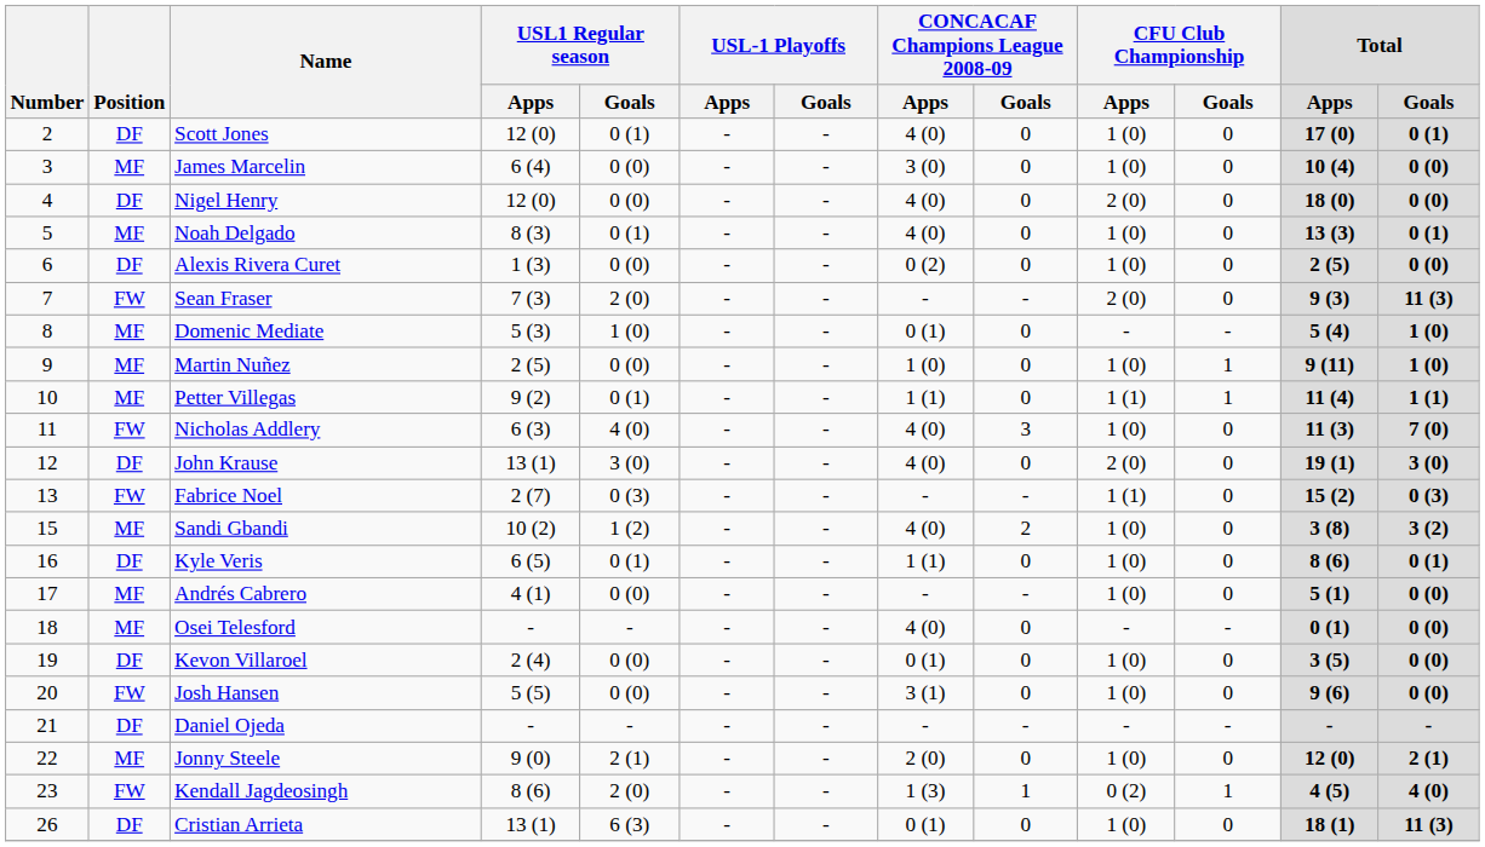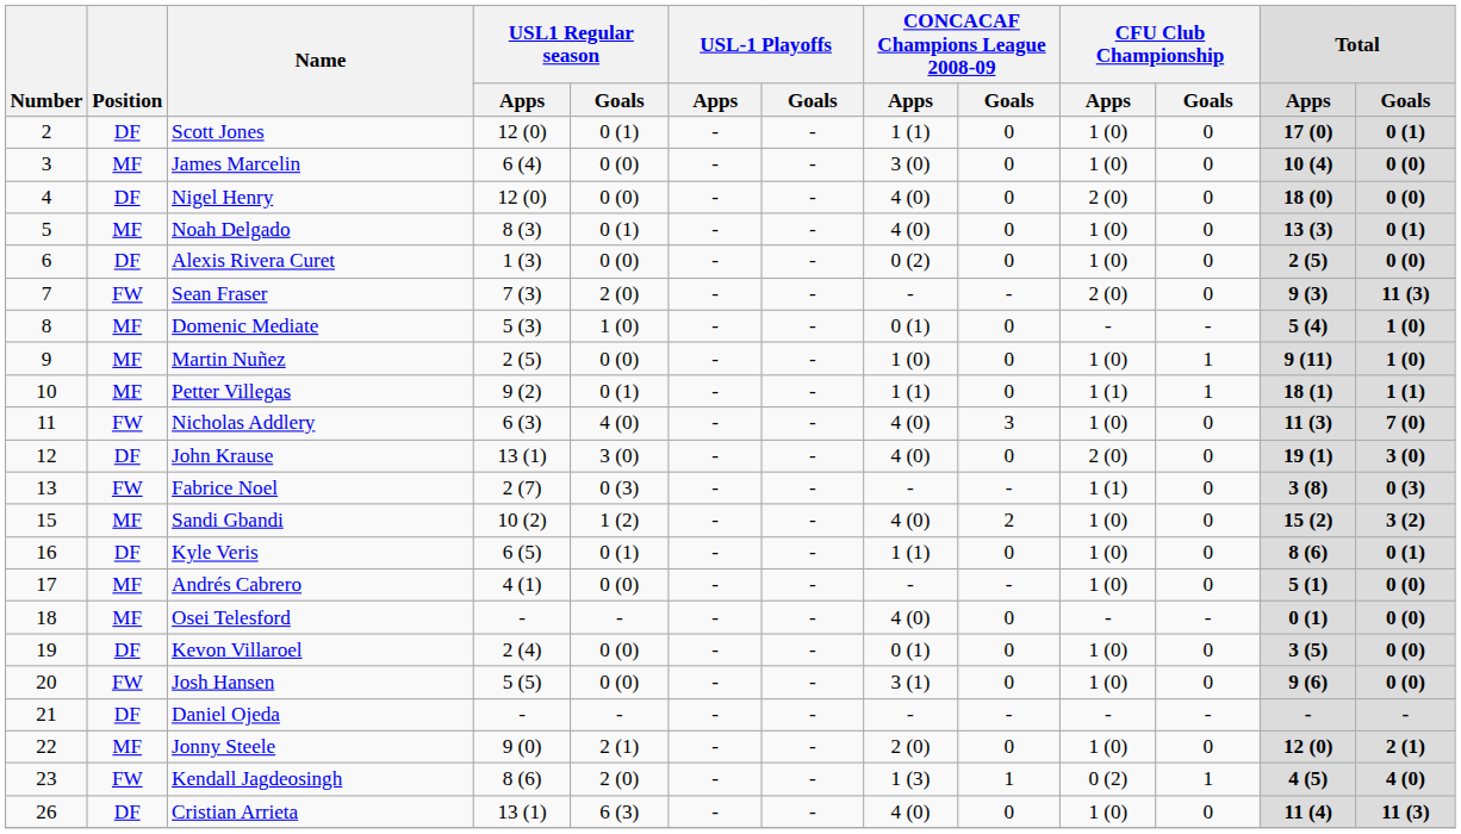 <table class="wikitable" style="text-align:center" width=90%>
 <tr>
 <th rowspan="2" valign="bottom">Number</th>
 <th rowspan="2" valign="bottom">Position</th>
 <th rowspan="2" width=25%>Name</th>
 <th colspan="2" width=15%><a href='#'>USL1 Regular season</a></th>
 <th colspan="2" width=15%><a href='#'>USL-1 Playoffs</a></th>
 <th colspan="2" width=15%><a href='#'>CONCACAF Champions League 2008-09</a></th>
 <th colspan="2" width=15%><a href='#'>CFU Club Championship</a></th>
 <th colspan="2" width=15% style="background: #DCDCDC">Total</th>
 </tr>
 <tr>
 <th>Apps</th>
 <th>Goals</th>
 <th>Apps</th>
 <th>Goals</th>
 <th>Apps</th>
 <th>Goals</th>
 <th>Apps</th>
 <th>Goals</th>
 <th style="background: #DCDCDC">Apps</th>
 <th style="background: #DCDCDC">Goals</th>
 </tr>
 <tr>
 <td align="center">2</td>
 <td align="center"><a href='#'>DF</a></td>
 <td align="left"> <a href='#'>Scott Jones</a></td>
 <td>12 (0)</td>
 <td>0 (1)</td>
 <td>-</td>
 <td>-</td>
-<td>4 (0)</td>
+<td>1 (1)</td>
 <td>0</td>
 <td>1 (0)</td>
 <td>0</td>
 <td style="background: #DCDCDC"><strong>17 (0)</strong></td>
 <td style="background: #DCDCDC"><strong>0 (1)</strong></td>
 </tr>
 <tr>
 <td align="center">3</td>
 <td align="center"><a href='#'>MF</a></td>
 <td align="left"> <a href='#'>James Marcelin</a></td>
 <td>6 (4)</td>
 <td>0 (0)</td>
 <td>-</td>
 <td>-</td>
 <td>3 (0)</td>
 <td>0</td>
 <td>1 (0)</td>
 <td>0</td>
 <td style="background: #DCDCDC"><strong>10 (4)</strong></td>
 <td style="background: #DCDCDC"><strong>0 (0)</strong></td>
 </tr>
 <tr>
 <td align="center">4</td>
 <td align="center"><a href='#'>DF</a></td>
 <td align="left"> <a href='#'>Nigel Henry</a></td>
 <td>12 (0)</td>
 <td>0 (0)</td>
 <td>-</td>
 <td>-</td>
 <td>4 (0)</td>
 <td>0</td>
 <td>2 (0)</td>
 <td>0</td>
 <td style="background: #DCDCDC"><strong>18 (0)</strong></td>
 <td style="background: #DCDCDC"><strong>0 (0)</strong></td>
 </tr>
 <tr>
 <td align="center">5</td>
 <td align="center"><a href='#'>MF</a></td>
 <td align="left"> <a href='#'>Noah Delgado</a></td>
 <td>8 (3)</td>
 <td>0 (1)</td>
 <td>-</td>
 <td>-</td>
 <td>4 (0)</td>
 <td>0</td>
 <td>1 (0)</td>
 <td>0</td>
 <td style="background: #DCDCDC"><strong>13 (3)</strong></td>
 <td style="background: #DCDCDC"><strong>0 (1)</strong></td>
 </tr>
 <tr>
 <td align="center">6</td>
 <td align="center"><a href='#'>DF</a></td>
 <td align="left"> <a href='#'>Alexis Rivera Curet</a></td>
 <td>1 (3)</td>
 <td>0 (0)</td>
 <td>-</td>
 <td>-</td>
 <td>0 (2)</td>
 <td>0</td>
 <td>1 (0)</td>
 <td>0</td>
 <td style="background: #DCDCDC"><strong>2 (5)</strong></td>
 <td style="background: #DCDCDC"><strong>0 (0)</strong></td>
 </tr>
 <tr>
 <td align="center">7</td>
 <td align="center"><a href='#'>FW</a></td>
 <td align="left"> <a href='#'>Sean Fraser</a></td>
 <td>7 (3)</td>
 <td>2 (0)</td>
 <td>-</td>
 <td>-</td>
 <td>-</td>
 <td>-</td>
 <td>2 (0)</td>
 <td>0</td>
 <td style="background: #DCDCDC"><strong>9 (3)</strong></td>
 <td style="background: #DCDCDC"><strong>11 (3)</strong></td>
 </tr>
 <tr>
 <td align="center">8</td>
 <td align="center"><a href='#'>MF</a></td>
 <td align="left"> <a href='#'>Domenic Mediate</a></td>
 <td>5 (3)</td>
 <td>1 (0)</td>
 <td>-</td>
 <td>-</td>
 <td>0 (1)</td>
 <td>0</td>
 <td>-</td>
 <td>-</td>
 <td style="background: #DCDCDC"><strong>5 (4)</strong></td>
 <td style="background: #DCDCDC"><strong>1 (0)</strong></td>
 </tr>
 <tr>
 <td align="center">9</td>
 <td align="center"><a href='#'>MF</a></td>
 <td align="left"> <a href='#'>Martin Nuñez</a></td>
 <td>2 (5)</td>
 <td>0 (0)</td>
 <td>-</td>
 <td>-</td>
 <td>1 (0)</td>
 <td>0</td>
 <td>1 (0)</td>
 <td>1</td>
 <td style="background: #DCDCDC"><strong>9 (11)</strong></td>
 <td style="background: #DCDCDC"><strong>1 (0)</strong></td>
 </tr>
 <tr>
 <td align="center">10</td>
 <td align="center"><a href='#'>MF</a></td>
 <td align="left"> <a href='#'>Petter Villegas</a></td>
 <td>9 (2)</td>
 <td>0 (1)</td>
 <td>-</td>
 <td>-</td>
 <td>1 (1)</td>
 <td>0</td>
 <td>1 (1)</td>
 <td>1</td>
-<td style="background: #DCDCDC"><strong>11 (4)</strong></td>
+<td style="background: #DCDCDC"><strong>18 (1)</strong></td>
 <td style="background: #DCDCDC"><strong>1 (1)</strong></td>
 </tr>
 <tr>
 <td align="center">11</td>
 <td align="center"><a href='#'>FW</a></td>
 <td align="left"> <a href='#'>Nicholas Addlery</a></td>
 <td>6 (3)</td>
 <td>4 (0)</td>
 <td>-</td>
 <td>-</td>
 <td>4 (0)</td>
 <td>3</td>
 <td>1 (0)</td>
 <td>0</td>
 <td style="background: #DCDCDC"><strong>11 (3)</strong></td>
 <td style="background: #DCDCDC"><strong>7 (0)</strong></td>
 </tr>
 <tr>
 <td align="center">12</td>
 <td align="center"><a href='#'>DF</a></td>
 <td align="left"> <a href='#'>John Krause</a></td>
 <td>13 (1)</td>
 <td>3 (0)</td>
 <td>-</td>
 <td>-</td>
 <td>4 (0)</td>
 <td>0</td>
 <td>2 (0)</td>
 <td>0</td>
 <td style="background: #DCDCDC"><strong>19 (1)</strong></td>
 <td style="background: #DCDCDC"><strong>3 (0)</strong></td>
 </tr>
 <tr>
 <td align="center">13</td>
 <td align="center"><a href='#'>FW</a></td>
 <td align="left"> <a href='#'>Fabrice Noel</a></td>
 <td>2 (7)</td>
 <td>0 (3)</td>
 <td>-</td>
 <td>-</td>
 <td>-</td>
 <td>-</td>
 <td>1 (1)</td>
 <td>0</td>
-<td style="background: #DCDCDC"><strong>15 (2)</strong></td>
+<td style="background: #DCDCDC"><strong>3 (8)</strong></td>
 <td style="background: #DCDCDC"><strong>0 (3)</strong></td>
 </tr>
 <tr>
 <td align="center">15</td>
 <td align="center"><a href='#'>MF</a></td>
 <td align="left"> <a href='#'>Sandi Gbandi</a></td>
 <td>10 (2)</td>
 <td>1 (2)</td>
 <td>-</td>
 <td>-</td>
 <td>4 (0)</td>
 <td>2</td>
 <td>1 (0)</td>
 <td>0</td>
-<td style="background: #DCDCDC"><strong>3 (8)</strong></td>
+<td style="background: #DCDCDC"><strong>15 (2)</strong></td>
 <td style="background: #DCDCDC"><strong>3 (2)</strong></td>
 </tr>
 <tr>
 <td align="center">16</td>
 <td align="center"><a href='#'>DF</a></td>
 <td align="left"> <a href='#'>Kyle Veris</a></td>
 <td>6 (5)</td>
 <td>0 (1)</td>
 <td>-</td>
 <td>-</td>
 <td>1 (1)</td>
 <td>0</td>
 <td>1 (0)</td>
 <td>0</td>
 <td style="background: #DCDCDC"><strong>8 (6)</strong></td>
 <td style="background: #DCDCDC"><strong>0 (1)</strong></td>
 </tr>
 <tr>
 <td align="center">17</td>
 <td align="center"><a href='#'>MF</a></td>
 <td align="left"> <a href='#'>Andrés Cabrero</a></td>
 <td>4 (1)</td>
 <td>0 (0)</td>
 <td>-</td>
 <td>-</td>
 <td>-</td>
 <td>-</td>
 <td>1 (0)</td>
 <td>0</td>
 <td style="background: #DCDCDC"><strong>5 (1)</strong></td>
 <td style="background: #DCDCDC"><strong>0 (0)</strong></td>
 </tr>
 <tr>
 <td align="center">18</td>
 <td align="center"><a href='#'>MF</a></td>
 <td align="left"> <a href='#'>Osei Telesford</a></td>
 <td>-</td>
 <td>-</td>
 <td>-</td>
 <td>-</td>
 <td>4 (0)</td>
 <td>0</td>
 <td>-</td>
 <td>-</td>
 <td style="background: #DCDCDC"><strong>0 (1)</strong></td>
 <td style="background: #DCDCDC"><strong>0 (0)</strong></td>
 </tr>
 <tr>
 <td align="center">19</td>
 <td align="center"><a href='#'>DF</a></td>
 <td align="left"> <a href='#'>Kevon Villaroel</a></td>
 <td>2 (4)</td>
 <td>0 (0)</td>
 <td>-</td>
 <td>-</td>
 <td>0 (1)</td>
 <td>0</td>
 <td>1 (0)</td>
 <td>0</td>
 <td style="background: #DCDCDC"><strong>3 (5)</strong></td>
 <td style="background: #DCDCDC"><strong>0 (0)</strong></td>
 </tr>
 <tr>
 <td align="center">20</td>
 <td align="center"><a href='#'>FW</a></td>
 <td align="left"> <a href='#'>Josh Hansen</a></td>
 <td>5 (5)</td>
 <td>0 (0)</td>
 <td>-</td>
 <td>-</td>
 <td>3 (1)</td>
 <td>0</td>
 <td>1 (0)</td>
 <td>0</td>
 <td style="background: #DCDCDC"><strong>9 (6)</strong></td>
 <td style="background: #DCDCDC"><strong>0 (0)</strong></td>
 </tr>
 <tr>
 <td align="center">21</td>
 <td align="center"><a href='#'>DF</a></td>
 <td align="left"> <a href='#'>Daniel Ojeda</a></td>
 <td>-</td>
 <td>-</td>
 <td>-</td>
 <td>-</td>
 <td>-</td>
 <td>-</td>
 <td>-</td>
 <td>-</td>
 <td style="background: #DCDCDC"><strong>-</strong></td>
 <td style="background: #DCDCDC"><strong>-</strong></td>
 </tr>
 <tr>
 <td align="center">22</td>
 <td align="center"><a href='#'>MF</a></td>
 <td align="left"> <a href='#'>Jonny Steele</a></td>
 <td>9 (0)</td>
 <td>2 (1)</td>
 <td>-</td>
 <td>-</td>
 <td>2 (0)</td>
 <td>0</td>
 <td>1 (0)</td>
 <td>0</td>
 <td style="background: #DCDCDC"><strong>12 (0)</strong></td>
 <td style="background: #DCDCDC"><strong>2 (1)</strong></td>
 </tr>
 <tr>
 <td align="center">23</td>
 <td align="center"><a href='#'>FW</a></td>
 <td align="left"> <a href='#'>Kendall Jagdeosingh</a></td>
 <td>8 (6)</td>
 <td>2 (0)</td>
 <td>-</td>
 <td>-</td>
 <td>1 (3)</td>
 <td>1</td>
 <td>0 (2)</td>
 <td>1</td>
 <td style="background: #DCDCDC"><strong>4 (5)</strong></td>
 <td style="background: #DCDCDC"><strong>4 (0)</strong></td>
 </tr>
 <tr>
 <td align="center">26</td>
 <td align="center"><a href='#'>DF</a></td>
 <td align="left"> <a href='#'>Cristian Arrieta</a></td>
 <td>13 (1)</td>
 <td>6 (3)</td>
 <td>-</td>
 <td>-</td>
-<td>0 (1)</td>
+<td>4 (0)</td>
 <td>0</td>
 <td>1 (0)</td>
 <td>0</td>
-<td style="background: #DCDCDC"><strong>18 (1)</strong></td>
+<td style="background: #DCDCDC"><strong>11 (4)</strong></td>
 <td style="background: #DCDCDC"><strong>11 (3)</strong></td>
 </tr>
 <tr>
 </tr>
 </table>
